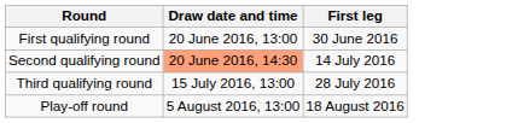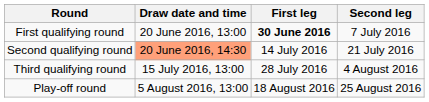 <table class="wikitable" style="text-align:center">
 <tr>
 <th>Round</th>
 <th>Draw date and time</th>
 <th>First leg</th>
+<th>Second leg</th>
 </tr>
 <tr>
 <td>First qualifying round</td>
 <td>20 June 2016, 13:00</td>
-<td>30 June 2016</td>
+<td><strong>30 June 2016</strong></td>
+<td>7 July 2016</td>
 </tr>
 <tr>
 <td>Second qualifying round</td>
 <td style="background: lightsalmon;">20 June 2016, 14:30</td>
 <td>14 July 2016</td>
+<td>21 July 2016</td>
 </tr>
 <tr>
 <td>Third qualifying round</td>
 <td>15 July 2016, 13:00</td>
 <td>28 July 2016</td>
+<td>4 August 2016</td>
 </tr>
 <tr>
 <td>Play-off round</td>
 <td>5 August 2016, 13:00</td>
 <td>18 August 2016</td>
+<td>25 August 2016</td>
 </tr>
 </table>
